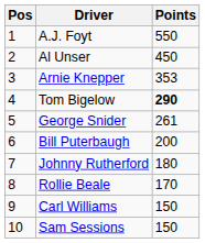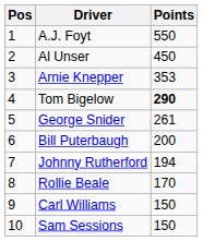 <table class="wikitable">
 <tr>
 <th>Pos</th>
 <th>Driver</th>
 <th>Points</th>
 </tr>
 <tr>
 <td>1</td>
 <td>A.J. Foyt</td>
 <td>550</td>
 </tr>
 <tr>
 <td>2</td>
 <td>Al Unser</td>
 <td>450</td>
 </tr>
 <tr>
 <td>3</td>
 <td><a href='#'>Arnie Knepper</a></td>
 <td>353</td>
 </tr>
 <tr>
 <td>4</td>
 <td>Tom Bigelow</td>
 <td><strong>290</strong></td>
 </tr>
 <tr>
 <td>5</td>
 <td><a href='#'>George Snider</a></td>
 <td>261</td>
 </tr>
 <tr>
 <td>6</td>
 <td><a href='#'>Bill Puterbaugh</a></td>
 <td>200</td>
 </tr>
 <tr>
 <td>7</td>
 <td><a href='#'>Johnny Rutherford</a></td>
-<td>180</td>
+<td>194</td>
 </tr>
 <tr>
 <td>8</td>
 <td><a href='#'>Rollie Beale</a></td>
 <td>170</td>
 </tr>
 <tr>
 <td>9</td>
 <td><a href='#'>Carl Williams</a></td>
 <td>150</td>
 </tr>
 <tr>
 <td>10</td>
 <td><a href='#'>Sam Sessions</a></td>
 <td>150</td>
 </tr>
 </table>
